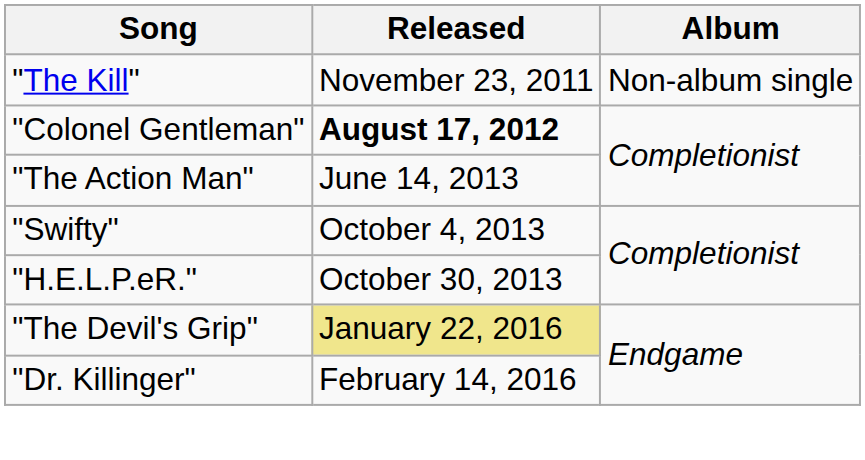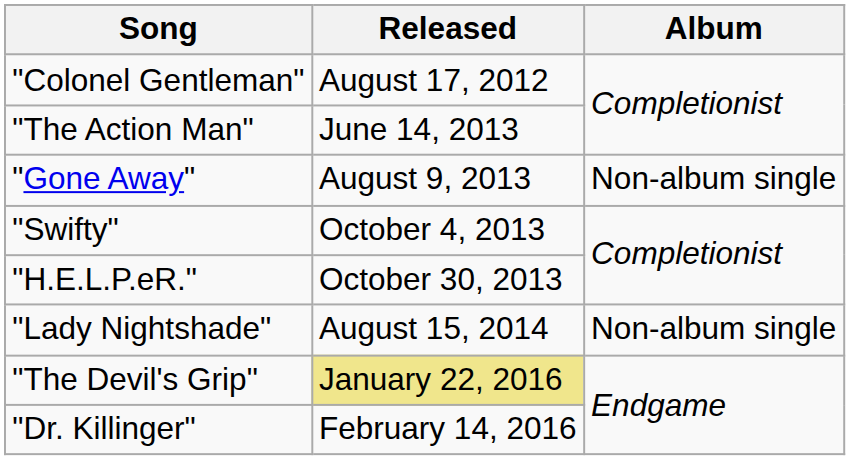 <table class=wikitable>
 <tr>
 <th>Song</th>
 <th>Released</th>
 <th>Album</th>
 </tr>
 <tr>
-<td>"<a href='#'>The Kill</a>" </td>
-<td>November 23, 2011</td>
-<td>Non-album single</td>
-</tr>
-<tr>
 <td>"Colonel Gentleman"</td>
-<td><strong>August 17, 2012</strong></td>
+<td>August 17, 2012</td>
 <td rowspan=2><em>Completionist</em></td>
 </tr>
 <tr>
 <td>"The Action Man" </td>
 <td>June 14, 2013</td>
+</tr>
+<tr>
+<td>"<a href='#'>Gone Away</a>" </td>
+<td>August 9, 2013</td>
+<td>Non-album single</td>
 </tr>
 <tr>
 <td>"Swifty"</td>
 <td>October 4, 2013</td>
 <td rowspan=2><em>Completionist</em></td>
 </tr>
 <tr>
 <td>"H.E.L.P.eR."</td>
 <td>October 30, 2013</td>
 </tr>
 <tr>
+<td>"Lady Nightshade" </td>
+<td>August 15, 2014</td>
+<td>Non-album single</td>
+</tr>
+<tr>
 <td>"The Devil's Grip"</td>
 <td style="background: khaki;">January 22, 2016</td>
 <td rowspan=2><em>Endgame</em></td>
 </tr>
 <tr>
 <td>"Dr. Killinger"</td>
 <td>February 14, 2016</td>
 </tr>
 </table>
